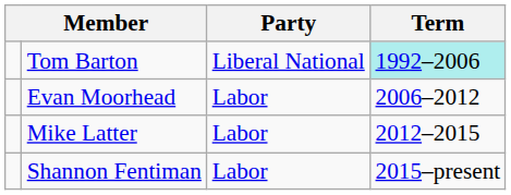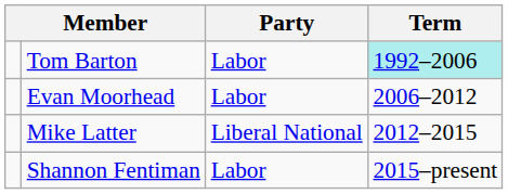 <table class="wikitable">
 <tr>
 <th colspan="2">Member</th>
 <th>Party</th>
 <th>Term</th>
 </tr>
 <tr>
 <td> </td>
 <td><a href='#'>Tom Barton</a></td>
-<td><a href='#'>Liberal National</a></td>
+<td><a href='#'>Labor</a></td>
 <td style="background: paleturquoise;"><a href='#'>1992</a>–2006</td>
 </tr>
 <tr>
 <td> </td>
 <td><a href='#'>Evan Moorhead</a></td>
 <td><a href='#'>Labor</a></td>
 <td><a href='#'>2006</a>–2012</td>
 </tr>
 <tr>
 <td> </td>
 <td><a href='#'>Mike Latter</a></td>
-<td><a href='#'>Labor</a></td>
+<td><a href='#'>Liberal National</a></td>
 <td><a href='#'>2012</a>–2015</td>
 </tr>
 <tr>
 <td> </td>
 <td><a href='#'>Shannon Fentiman</a></td>
 <td><a href='#'>Labor</a></td>
 <td><a href='#'>2015</a>–present</td>
 </tr>
 </table>
